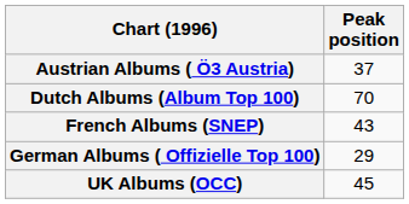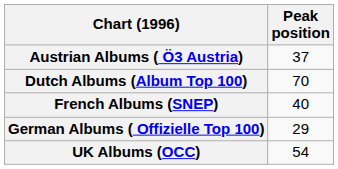 <table class="wikitable sortable plainrowheaders">
 <tr>
 <th>Chart (1996)</th>
 <th>Peak<br>position</th>
 </tr>
 <tr>
 <th scope="row">Austrian Albums (<a href='#'> Ö3 Austria</a>)</th>
 <td align="center">37</td>
 </tr>
 <tr>
 <th scope="row">Dutch Albums (<a href='#'>Album Top 100</a>)</th>
 <td align="center">70</td>
 </tr>
 <tr>
 <th scope="row">French Albums (<a href='#'>SNEP</a>)</th>
-<td align="center">43</td>
+<td align="center">40</td>
 </tr>
 <tr>
 <th scope="row">German Albums (<a href='#'> Offizielle Top 100</a>)</th>
 <td align="center">29</td>
 </tr>
 <tr>
 <th scope="row">UK Albums (<a href='#'>OCC</a>)</th>
-<td align="center">45</td>
+<td align="center">54</td>
 </tr>
 </table>
